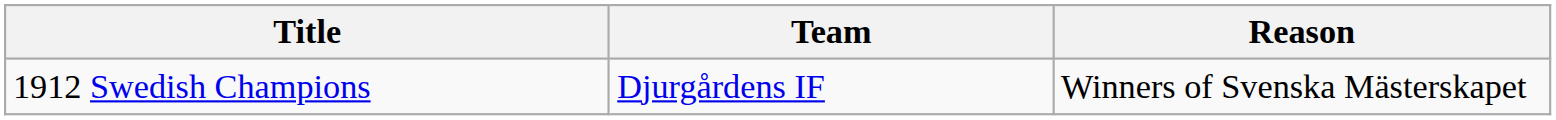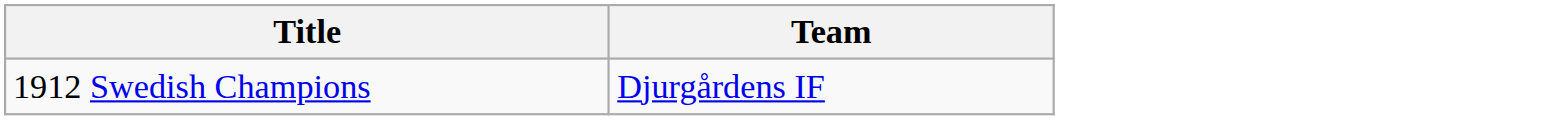 <table class="wikitable" style="text-align: left;">
 <tr>
 <th style="width: 275px;">Title</th>
 <th style="width: 200px;">Team</th>
-<th style="width: 225px;">Reason</th>
 </tr>
 <tr>
 <td>1912 <a href='#'>Swedish Champions</a></td>
 <td><a href='#'>Djurgårdens IF</a></td>
-<td>Winners of Svenska Mästerskapet</td>
 </tr>
 </table>
